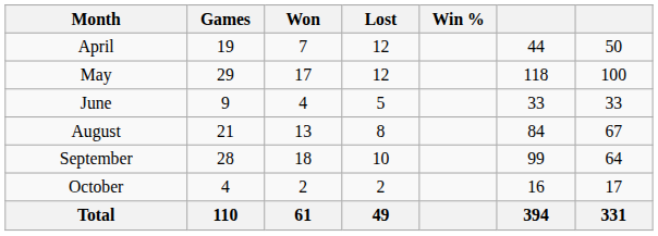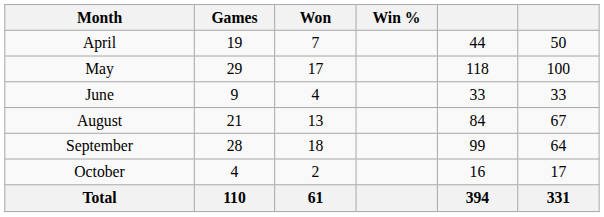 <table class="wikitable" style="margin:1em auto; font-size:95%; text-align:center; width:38em;">
 <tr>
 <th width="28%">Month</th>
 <th width="12%">Games</th>
 <th width="12%">Won</th>
-<th width="12%">Lost</th>
 <th width="12%">Win %</th>
 <th width="12%"></th>
 <th width="12%"></th>
 </tr>
 <tr>
 <td>April</td>
 <td>19</td>
 <td>7</td>
-<td>12</td>
 <td></td>
 <td>44</td>
 <td>50</td>
 </tr>
 <tr>
 <td>May</td>
 <td>29</td>
 <td>17</td>
-<td>12</td>
 <td></td>
 <td>118</td>
 <td>100</td>
 </tr>
 <tr>
 <td>June</td>
 <td>9</td>
 <td>4</td>
-<td>5</td>
 <td></td>
 <td>33</td>
 <td>33</td>
 </tr>
 <tr>
 <td>August</td>
 <td>21</td>
 <td>13</td>
-<td>8</td>
 <td></td>
 <td>84</td>
 <td>67</td>
 </tr>
 <tr>
 <td>September</td>
 <td>28</td>
 <td>18</td>
-<td>10</td>
 <td></td>
 <td>99</td>
 <td>64</td>
 </tr>
 <tr>
 <td>October</td>
 <td>4</td>
-<td>2</td>
 <td>2</td>
 <td></td>
 <td>16</td>
 <td>17</td>
 </tr>
 <tr>
 <th>Total</th>
 <th>110</th>
 <th>61</th>
-<th>49</th>
 <th></th>
 <th>394</th>
 <th>331</th>
 </tr>
 </table>
